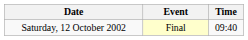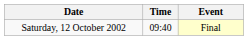 <table class = "wikitable" style="text-align:center;">
 <tr>
 <th width=220>Date</th>
+<th width=50>Time</th>
 <th width=100>Event</th>
-<th width=50>Time</th>
 </tr>
 <tr>
 <td>Saturday, 12 October 2002</td>
+<td>09:40</td>
 <td bgcolor=ffffcc>Final</td>
-<td>09:40</td>
 </tr>
 </table>
